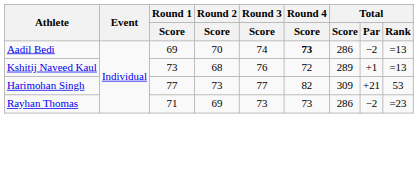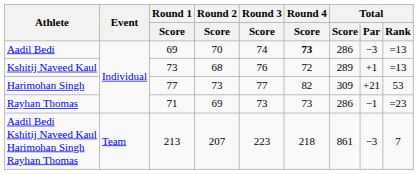 <table class=wikitable style="text-align:center; font-size:90%">
 <tr>
 <th rowspan="2">Athlete</th>
 <th rowspan="2">Event</th>
 <th>Round 1</th>
 <th>Round 2</th>
 <th>Round 3</th>
 <th>Round 4</th>
 <th colspan="3">Total</th>
 </tr>
 <tr>
 <th>Score</th>
 <th>Score</th>
 <th>Score</th>
 <th>Score</th>
 <th>Score</th>
 <th>Par</th>
 <th>Rank</th>
 </tr>
 <tr>
 <td align=left><a href='#'>Aadil Bedi</a></td>
 <td align=left rowspan=4><a href='#'>Individual</a></td>
 <td>69</td>
 <td>70</td>
 <td>74</td>
 <td><strong>73</strong></td>
 <td>286</td>
-<td>−2</td>
+<td>−3</td>
 <td>=13</td>
 </tr>
 <tr>
 <td align=left><a href='#'>Kshitij Naveed Kaul</a></td>
 <td>73</td>
 <td>68</td>
 <td>76</td>
 <td>72</td>
 <td>289</td>
 <td>+1</td>
 <td>=13</td>
 </tr>
 <tr>
 <td align=left><a href='#'>Harimohan Singh</a></td>
 <td>77</td>
 <td>73</td>
 <td>77</td>
 <td>82</td>
 <td>309</td>
 <td>+21</td>
 <td>53</td>
 </tr>
 <tr>
 <td align=left><a href='#'>Rayhan Thomas</a></td>
 <td>71</td>
 <td>69</td>
 <td>73</td>
 <td>73</td>
 <td>286</td>
-<td>−2</td>
+<td>−1</td>
 <td>=23</td>
 </tr>
+<tr>
+<td align=left><a href='#'>Aadil Bedi</a><br><a href='#'>Kshitij Naveed Kaul</a><br><a href='#'>Harimohan Singh</a><br><a href='#'>Rayhan Thomas</a></td>
+<td align=left><a href='#'>Team</a></td>
+<td>213</td>
+<td>207</td>
+<td>223</td>
+<td>218</td>
+<td>861</td>
+<td>−3</td>
+<td>7</td>
+</tr>
 </table>
